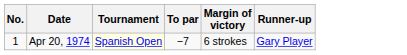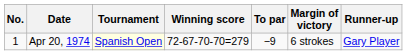 <table class="wikitable" style="font-size:95%;">
 <tr>
 <th>No.</th>
 <th>Date</th>
 <th>Tournament</th>
+<th>Winning score</th>
 <th>To par</th>
 <th>Margin of<br>victory</th>
 <th>Runner-up</th>
 </tr>
 <tr>
 <td align=center>1</td>
 <td align=right>Apr 20, <a href='#'>1974</a></td>
 <td style="background: lightyellow;"><a href='#'>Spanish Open</a></td>
-<td align=center>−7</td>
+<td align=right>72-67-70-70=279</td>
+<td align=center>−9</td>
 <td>6 strokes</td>
 <td> <a href='#'>Gary Player</a></td>
 </tr>
 </table>
